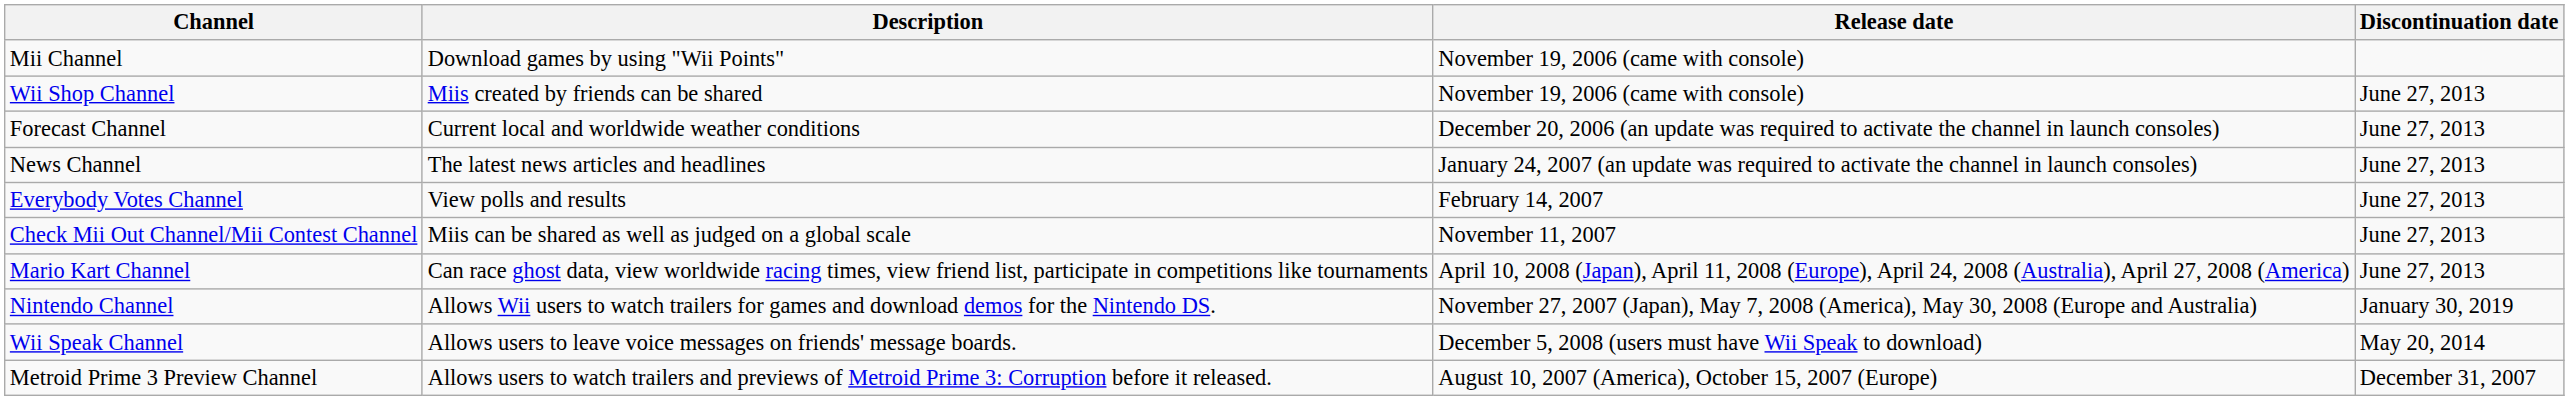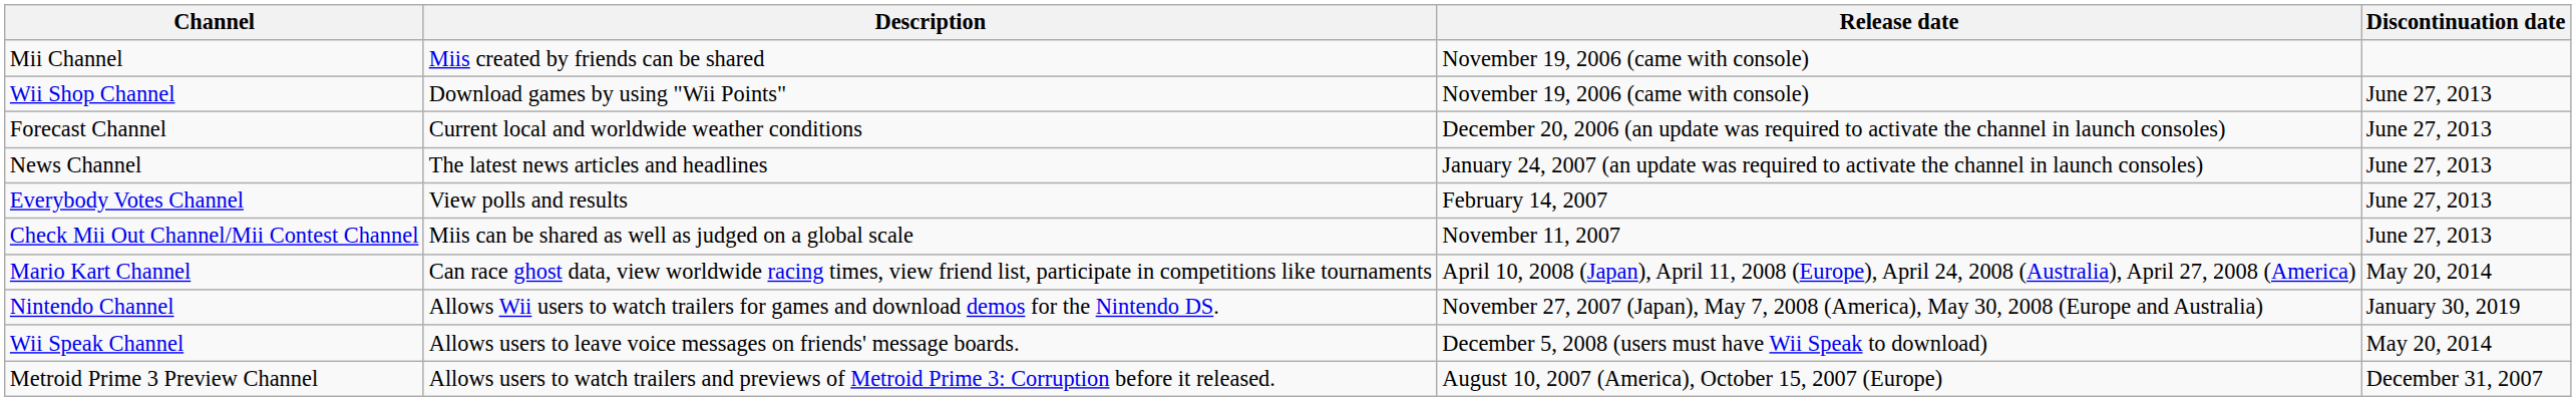 <table class="wikitable sortable">
 <tr>
 <th>Channel</th>
 <th>Description</th>
 <th>Release date</th>
 <th>Discontinuation date</th>
 </tr>
 <tr>
 <td>Mii Channel</td>
-<td>Download games by using "Wii Points"</td>
+<td><a href='#'>Miis</a> created by friends can be shared</td>
 <td>November 19, 2006 (came with console)</td>
 <td></td>
 </tr>
 <tr>
 <td><a href='#'>Wii Shop Channel</a></td>
-<td><a href='#'>Miis</a> created by friends can be shared</td>
+<td>Download games by using "Wii Points"</td>
 <td>November 19, 2006 (came with console)</td>
 <td>June 27, 2013</td>
 </tr>
 <tr>
 <td>Forecast Channel</td>
 <td>Current local and worldwide weather conditions</td>
 <td>December 20, 2006 (an update was required to activate the channel in launch consoles)</td>
 <td>June 27, 2013</td>
 </tr>
 <tr>
 <td>News Channel</td>
 <td>The latest news articles and headlines</td>
 <td>January 24, 2007 (an update was required to activate the channel in launch consoles)</td>
 <td>June 27, 2013</td>
 </tr>
 <tr>
 <td><a href='#'>Everybody Votes Channel</a></td>
 <td>View polls and results</td>
 <td>February 14, 2007</td>
 <td>June 27, 2013</td>
 </tr>
 <tr>
 <td><a href='#'>Check Mii Out Channel/Mii Contest Channel</a></td>
 <td>Miis can be shared as well as judged on a global scale</td>
 <td>November 11, 2007</td>
 <td>June 27, 2013</td>
 </tr>
 <tr>
 <td><a href='#'>Mario Kart Channel</a></td>
 <td>Can race <a href='#'>ghost</a> data, view worldwide <a href='#'>racing</a> times, view friend list, participate in competitions like tournaments</td>
 <td>April 10, 2008 (<a href='#'>Japan</a>), April 11, 2008 (<a href='#'>Europe</a>), April 24, 2008 (<a href='#'>Australia</a>), April 27, 2008 (<a href='#'>America</a>)</td>
-<td>June 27, 2013</td>
+<td>May 20, 2014</td>
 </tr>
 <tr>
 <td><a href='#'>Nintendo Channel</a></td>
 <td>Allows <a href='#'>Wii</a> users to watch trailers for games and download <a href='#'>demos</a>  for the <a href='#'>Nintendo DS</a>.</td>
 <td>November 27, 2007 (Japan), May 7, 2008 (America), May 30, 2008 (Europe and Australia)</td>
 <td>January 30, 2019</td>
 </tr>
 <tr>
 <td><a href='#'>Wii Speak Channel</a></td>
 <td>Allows users to leave voice messages on friends' message boards.</td>
 <td>December 5, 2008 (users must have <a href='#'>Wii Speak</a> to download)</td>
 <td>May 20, 2014</td>
 </tr>
 <tr>
 <td>Metroid Prime 3 Preview Channel</td>
 <td>Allows users to watch trailers and previews of <a href='#'>Metroid Prime 3: Corruption</a> before it released.</td>
 <td>August 10, 2007 (America), October 15, 2007 (Europe)</td>
 <td>December 31, 2007</td>
 </tr>
 </table>
